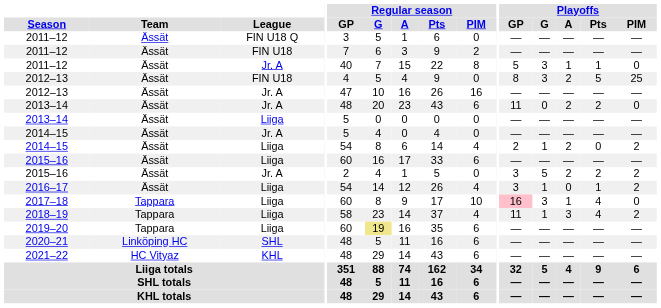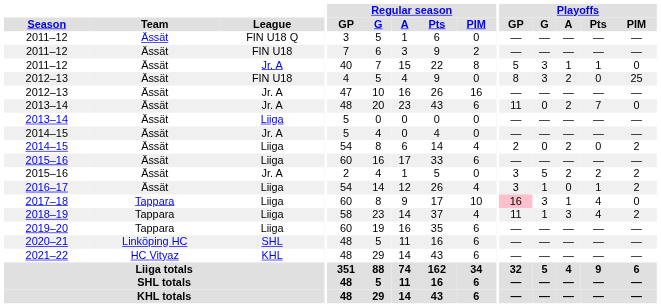 <table border="0" cellpadding="1" cellspacing="0" style="text-align:center; width:60em">
 <tr bgcolor="#e0e0e0">
 <th colspan="3" bgcolor="#ffffff"></th>
 <th rowspan="99" bgcolor="#ffffff"></th>
 <th colspan="5"><a href='#'>Regular season</a></th>
 <th rowspan="99" bgcolor="#ffffff"></th>
 <th colspan="5"><a href='#'>Playoffs</a></th>
 </tr>
 <tr bgcolor="#e0e0e0">
 <th><a href='#'>Season</a></th>
 <th>Team</th>
 <th>League</th>
 <th>GP</th>
 <th><a href='#'>G</a></th>
 <th><a href='#'>A</a></th>
 <th><a href='#'>Pts</a></th>
 <th><a href='#'>PIM</a></th>
 <th>GP</th>
 <th>G</th>
 <th>A</th>
 <th>Pts</th>
 <th>PIM</th>
 </tr>
 <tr>
 <td>2011–12</td>
 <td><a href='#'>Ässät</a></td>
 <td>FIN U18 Q</td>
 <td>3</td>
 <td>5</td>
 <td>1</td>
 <td>6</td>
 <td>0</td>
 <td>—</td>
 <td>—</td>
 <td>—</td>
 <td>—</td>
 <td>—</td>
 </tr>
 <tr bgcolor="#f0f0f0">
 <td>2011–12</td>
 <td>Ässät</td>
 <td>FIN U18</td>
 <td>7</td>
 <td>6</td>
 <td>3</td>
 <td>9</td>
 <td>2</td>
 <td>—</td>
 <td>—</td>
 <td>—</td>
 <td>—</td>
 <td>—</td>
 </tr>
 <tr>
 <td>2011–12</td>
 <td>Ässät</td>
 <td><a href='#'>Jr. A</a></td>
 <td>40</td>
 <td>7</td>
 <td>15</td>
 <td>22</td>
 <td>8</td>
 <td>5</td>
 <td>3</td>
 <td>1</td>
 <td>1</td>
 <td>0</td>
 </tr>
 <tr bgcolor="#f0f0f0">
 <td>2012–13</td>
 <td>Ässät</td>
 <td>FIN U18</td>
 <td>4</td>
 <td>5</td>
 <td>4</td>
 <td>9</td>
 <td>0</td>
 <td>8</td>
 <td>3</td>
 <td>2</td>
-<td>5</td>
+<td>0</td>
 <td>25</td>
 </tr>
 <tr>
 <td>2012–13</td>
 <td>Ässät</td>
 <td>Jr. A</td>
 <td>47</td>
 <td>10</td>
 <td>16</td>
 <td>26</td>
 <td>16</td>
 <td>—</td>
 <td>—</td>
 <td>—</td>
 <td>—</td>
 <td>—</td>
 </tr>
 <tr bgcolor="#f0f0f0">
 <td>2013–14</td>
 <td>Ässät</td>
 <td>Jr. A</td>
 <td>48</td>
 <td>20</td>
 <td>23</td>
 <td>43</td>
 <td>6</td>
 <td>11</td>
 <td>0</td>
 <td>2</td>
-<td>2</td>
+<td>7</td>
 <td>0</td>
 </tr>
 <tr>
 <td><a href='#'>2013–14</a></td>
 <td>Ässät</td>
 <td><a href='#'>Liiga</a></td>
 <td>5</td>
 <td>0</td>
 <td>0</td>
 <td>0</td>
 <td>0</td>
 <td>—</td>
 <td>—</td>
 <td>—</td>
 <td>—</td>
 <td>—</td>
 </tr>
 <tr bgcolor="#f0f0f0">
 <td>2014–15</td>
 <td>Ässät</td>
 <td>Jr. A</td>
 <td>5</td>
 <td>4</td>
 <td>0</td>
 <td>4</td>
 <td>0</td>
 <td>—</td>
 <td>—</td>
 <td>—</td>
 <td>—</td>
 <td>—</td>
 </tr>
 <tr>
 <td><a href='#'>2014–15</a></td>
 <td>Ässät</td>
 <td>Liiga</td>
 <td>54</td>
 <td>8</td>
 <td>6</td>
 <td>14</td>
 <td>4</td>
 <td>2</td>
-<td>1</td>
+<td>0</td>
 <td>2</td>
 <td>0</td>
 <td>2</td>
 </tr>
 <tr bgcolor="#f0f0f0">
 <td><a href='#'>2015–16</a></td>
 <td>Ässät</td>
 <td>Liiga</td>
 <td>60</td>
 <td>16</td>
 <td>17</td>
 <td>33</td>
 <td>6</td>
 <td>—</td>
 <td>—</td>
 <td>—</td>
 <td>—</td>
 <td>—</td>
 </tr>
 <tr>
 <td>2015–16</td>
 <td>Ässät</td>
 <td>Jr. A</td>
 <td>2</td>
 <td>4</td>
 <td>1</td>
 <td>5</td>
 <td>0</td>
 <td>3</td>
 <td>5</td>
 <td>2</td>
 <td>2</td>
 <td>2</td>
 </tr>
 <tr bgcolor="#f0f0f0">
 <td><a href='#'>2016–17</a></td>
 <td>Ässät</td>
 <td>Liiga</td>
 <td>54</td>
 <td>14</td>
 <td>12</td>
 <td>26</td>
 <td>4</td>
 <td>3</td>
 <td>1</td>
 <td>0</td>
 <td>1</td>
 <td>2</td>
 </tr>
 <tr>
 <td><a href='#'>2017–18</a></td>
 <td><a href='#'>Tappara</a></td>
 <td>Liiga</td>
 <td>60</td>
 <td>8</td>
 <td>9</td>
 <td>17</td>
 <td>10</td>
 <td style="background: pink;">16</td>
 <td>3</td>
 <td>1</td>
 <td>4</td>
 <td>0</td>
 </tr>
 <tr bgcolor="#f0f0f0">
 <td><a href='#'>2018–19</a></td>
 <td>Tappara</td>
 <td>Liiga</td>
 <td>58</td>
 <td>23</td>
 <td>14</td>
 <td>37</td>
 <td>4</td>
 <td>11</td>
 <td>1</td>
 <td>3</td>
 <td>4</td>
 <td>2</td>
 </tr>
 <tr>
 <td><a href='#'>2019–20</a></td>
 <td>Tappara</td>
 <td>Liiga</td>
 <td>60</td>
-<td style="background: khaki;">19</td>
+<td>19</td>
 <td>16</td>
 <td>35</td>
 <td>6</td>
 <td>—</td>
 <td>—</td>
 <td>—</td>
 <td>—</td>
 <td>—</td>
 </tr>
 <tr bgcolor="#f0f0f0">
 <td><a href='#'>2020–21</a></td>
 <td><a href='#'>Linköping HC</a></td>
 <td><a href='#'>SHL</a></td>
 <td>48</td>
 <td>5</td>
 <td>11</td>
 <td>16</td>
 <td>6</td>
 <td>—</td>
 <td>—</td>
 <td>—</td>
 <td>—</td>
 <td>—</td>
 </tr>
 <tr>
 <td><a href='#'>2021–22</a></td>
 <td><a href='#'>HC Vityaz</a></td>
 <td><a href='#'>KHL</a></td>
 <td>48</td>
 <td>29</td>
 <td>14</td>
 <td>43</td>
 <td>6</td>
 <td>—</td>
 <td>—</td>
 <td>—</td>
 <td>—</td>
 <td>—</td>
 </tr>
 <tr bgcolor="#e0e0e0">
 <th colspan="3">Liiga totals</th>
 <th>351</th>
 <th>88</th>
 <th>74</th>
 <th>162</th>
 <th>34</th>
 <th>32</th>
 <th>5</th>
 <th>4</th>
 <th>9</th>
 <th>6</th>
 </tr>
 <tr bgcolor="#e0e0e0">
 <th colspan="3">SHL totals</th>
 <th>48</th>
 <th>5</th>
 <th>11</th>
 <th>16</th>
 <th>6</th>
 <th>—</th>
 <th>—</th>
 <th>—</th>
 <th>—</th>
 <th>—</th>
 </tr>
 <tr bgcolor="#e0e0e0">
 <th colspan="3">KHL totals</th>
 <th>48</th>
 <th>29</th>
 <th>14</th>
 <th>43</th>
 <th>6</th>
 <th>—</th>
 <th>—</th>
 <th>—</th>
 <th>—</th>
 <th>—</th>
 </tr>
 </table>
